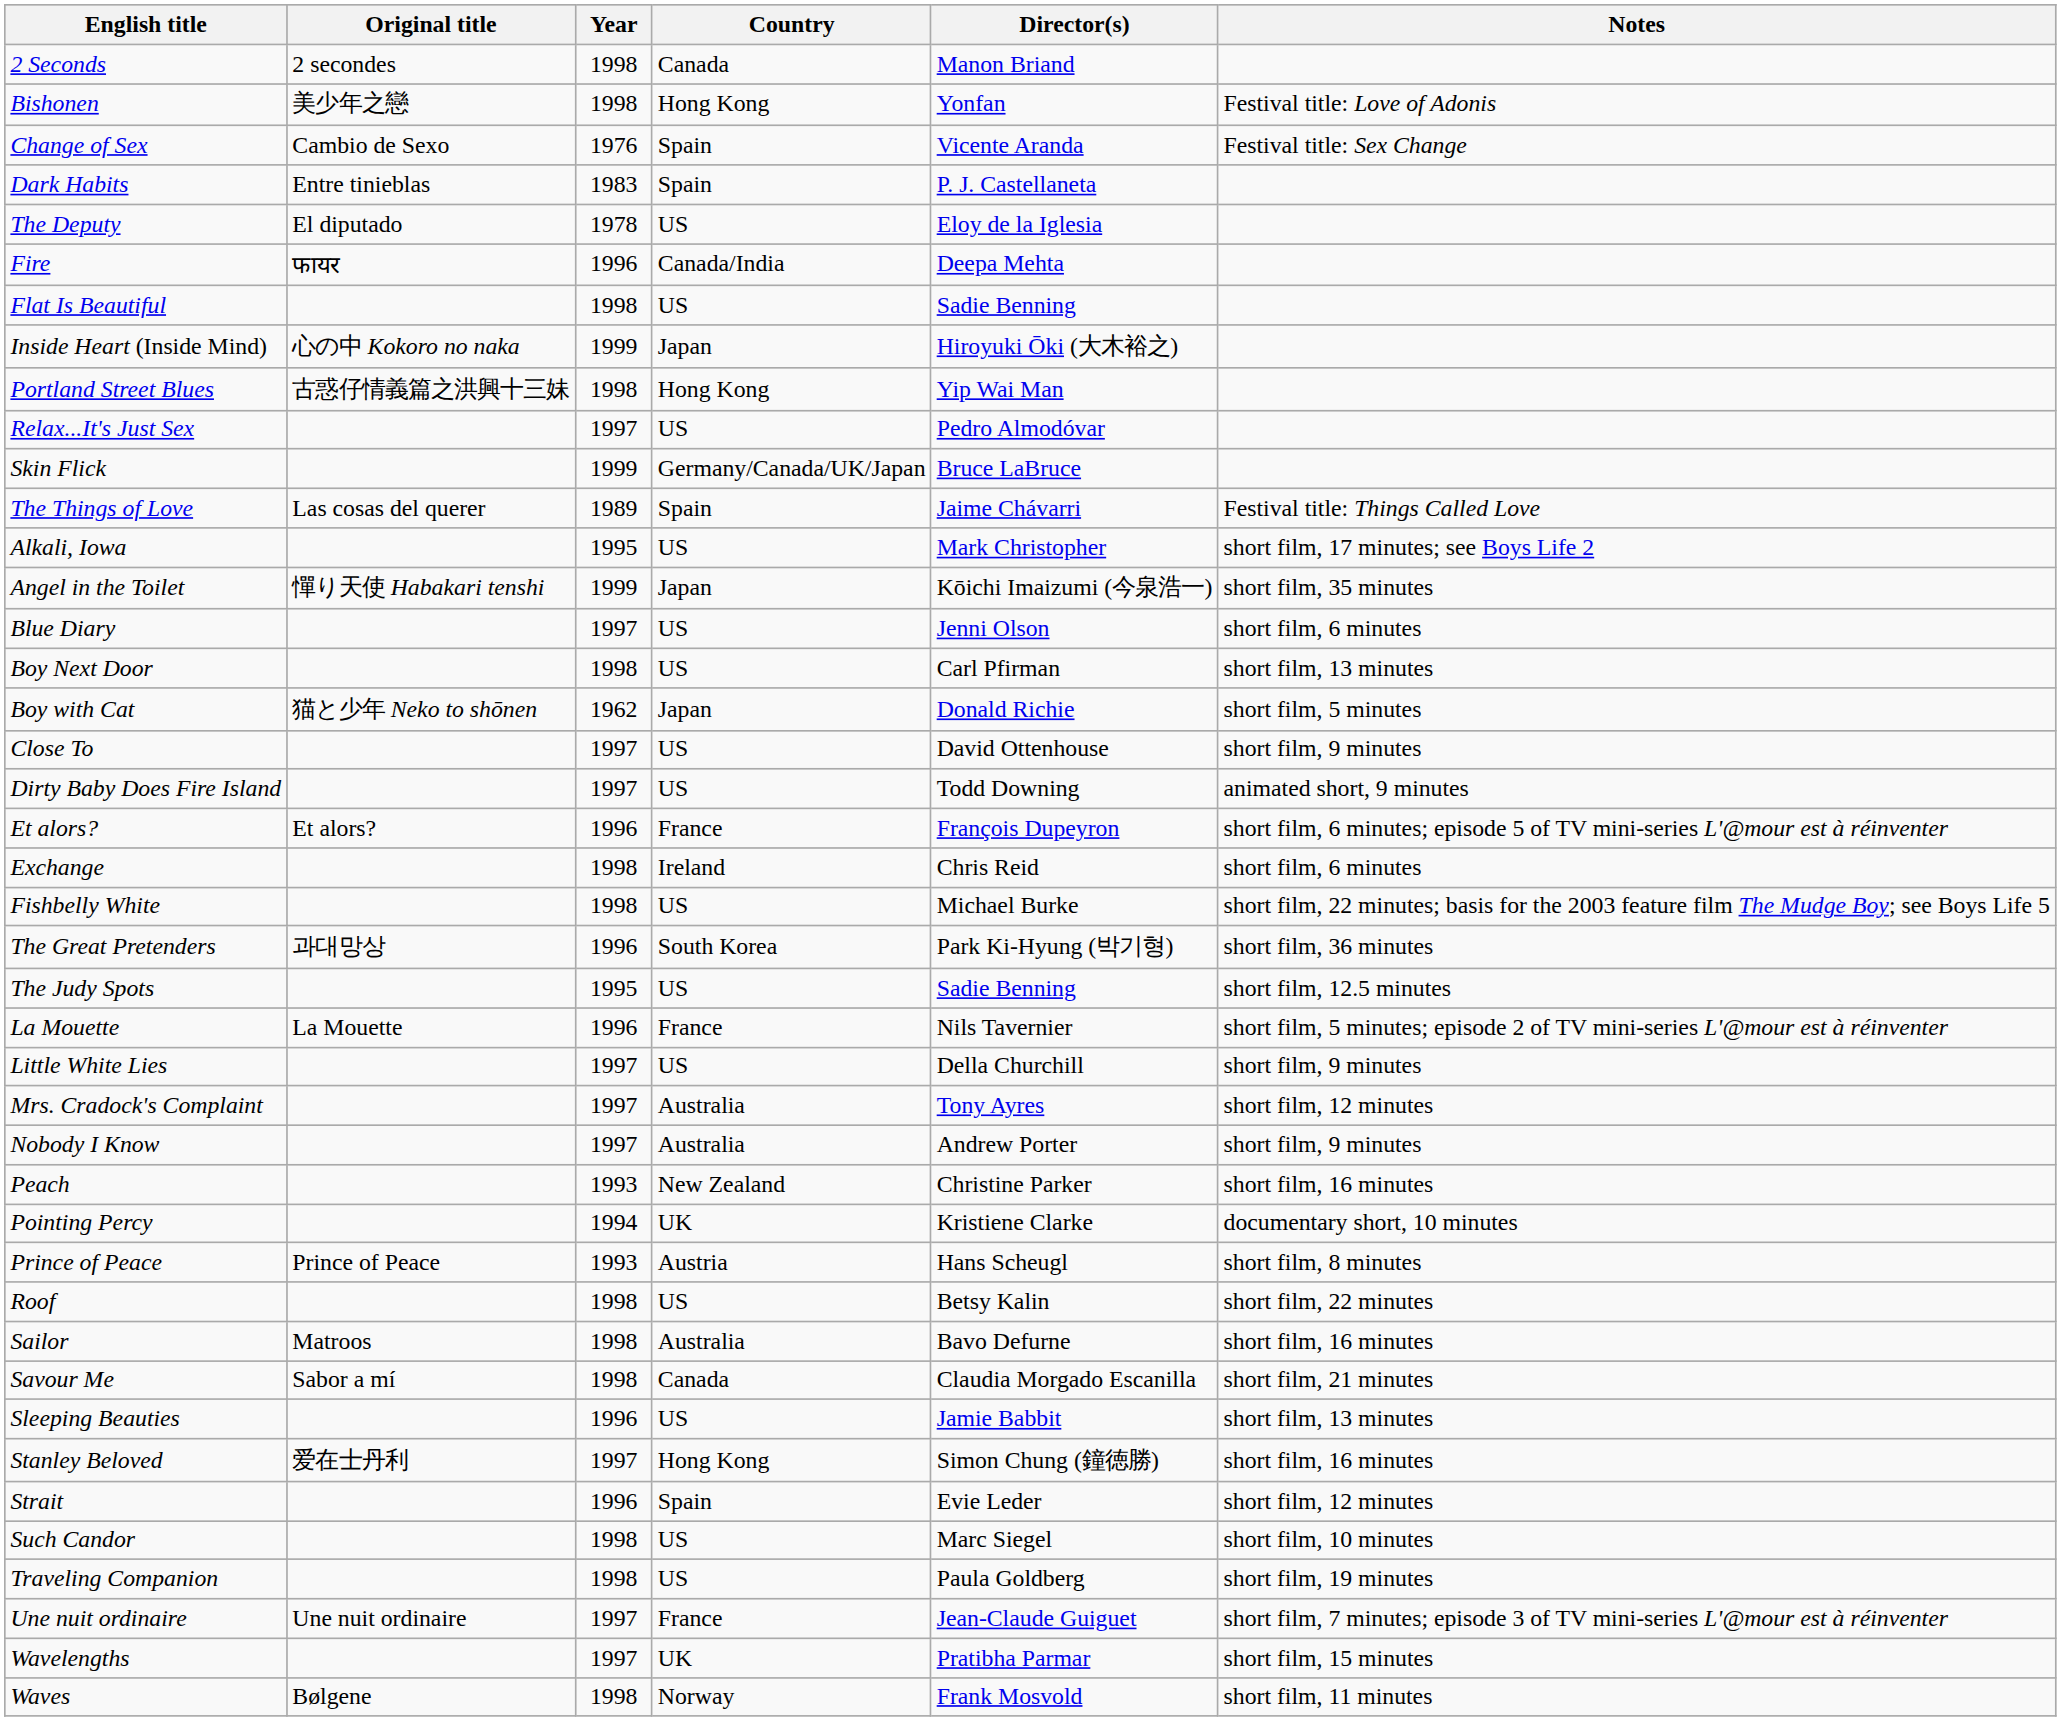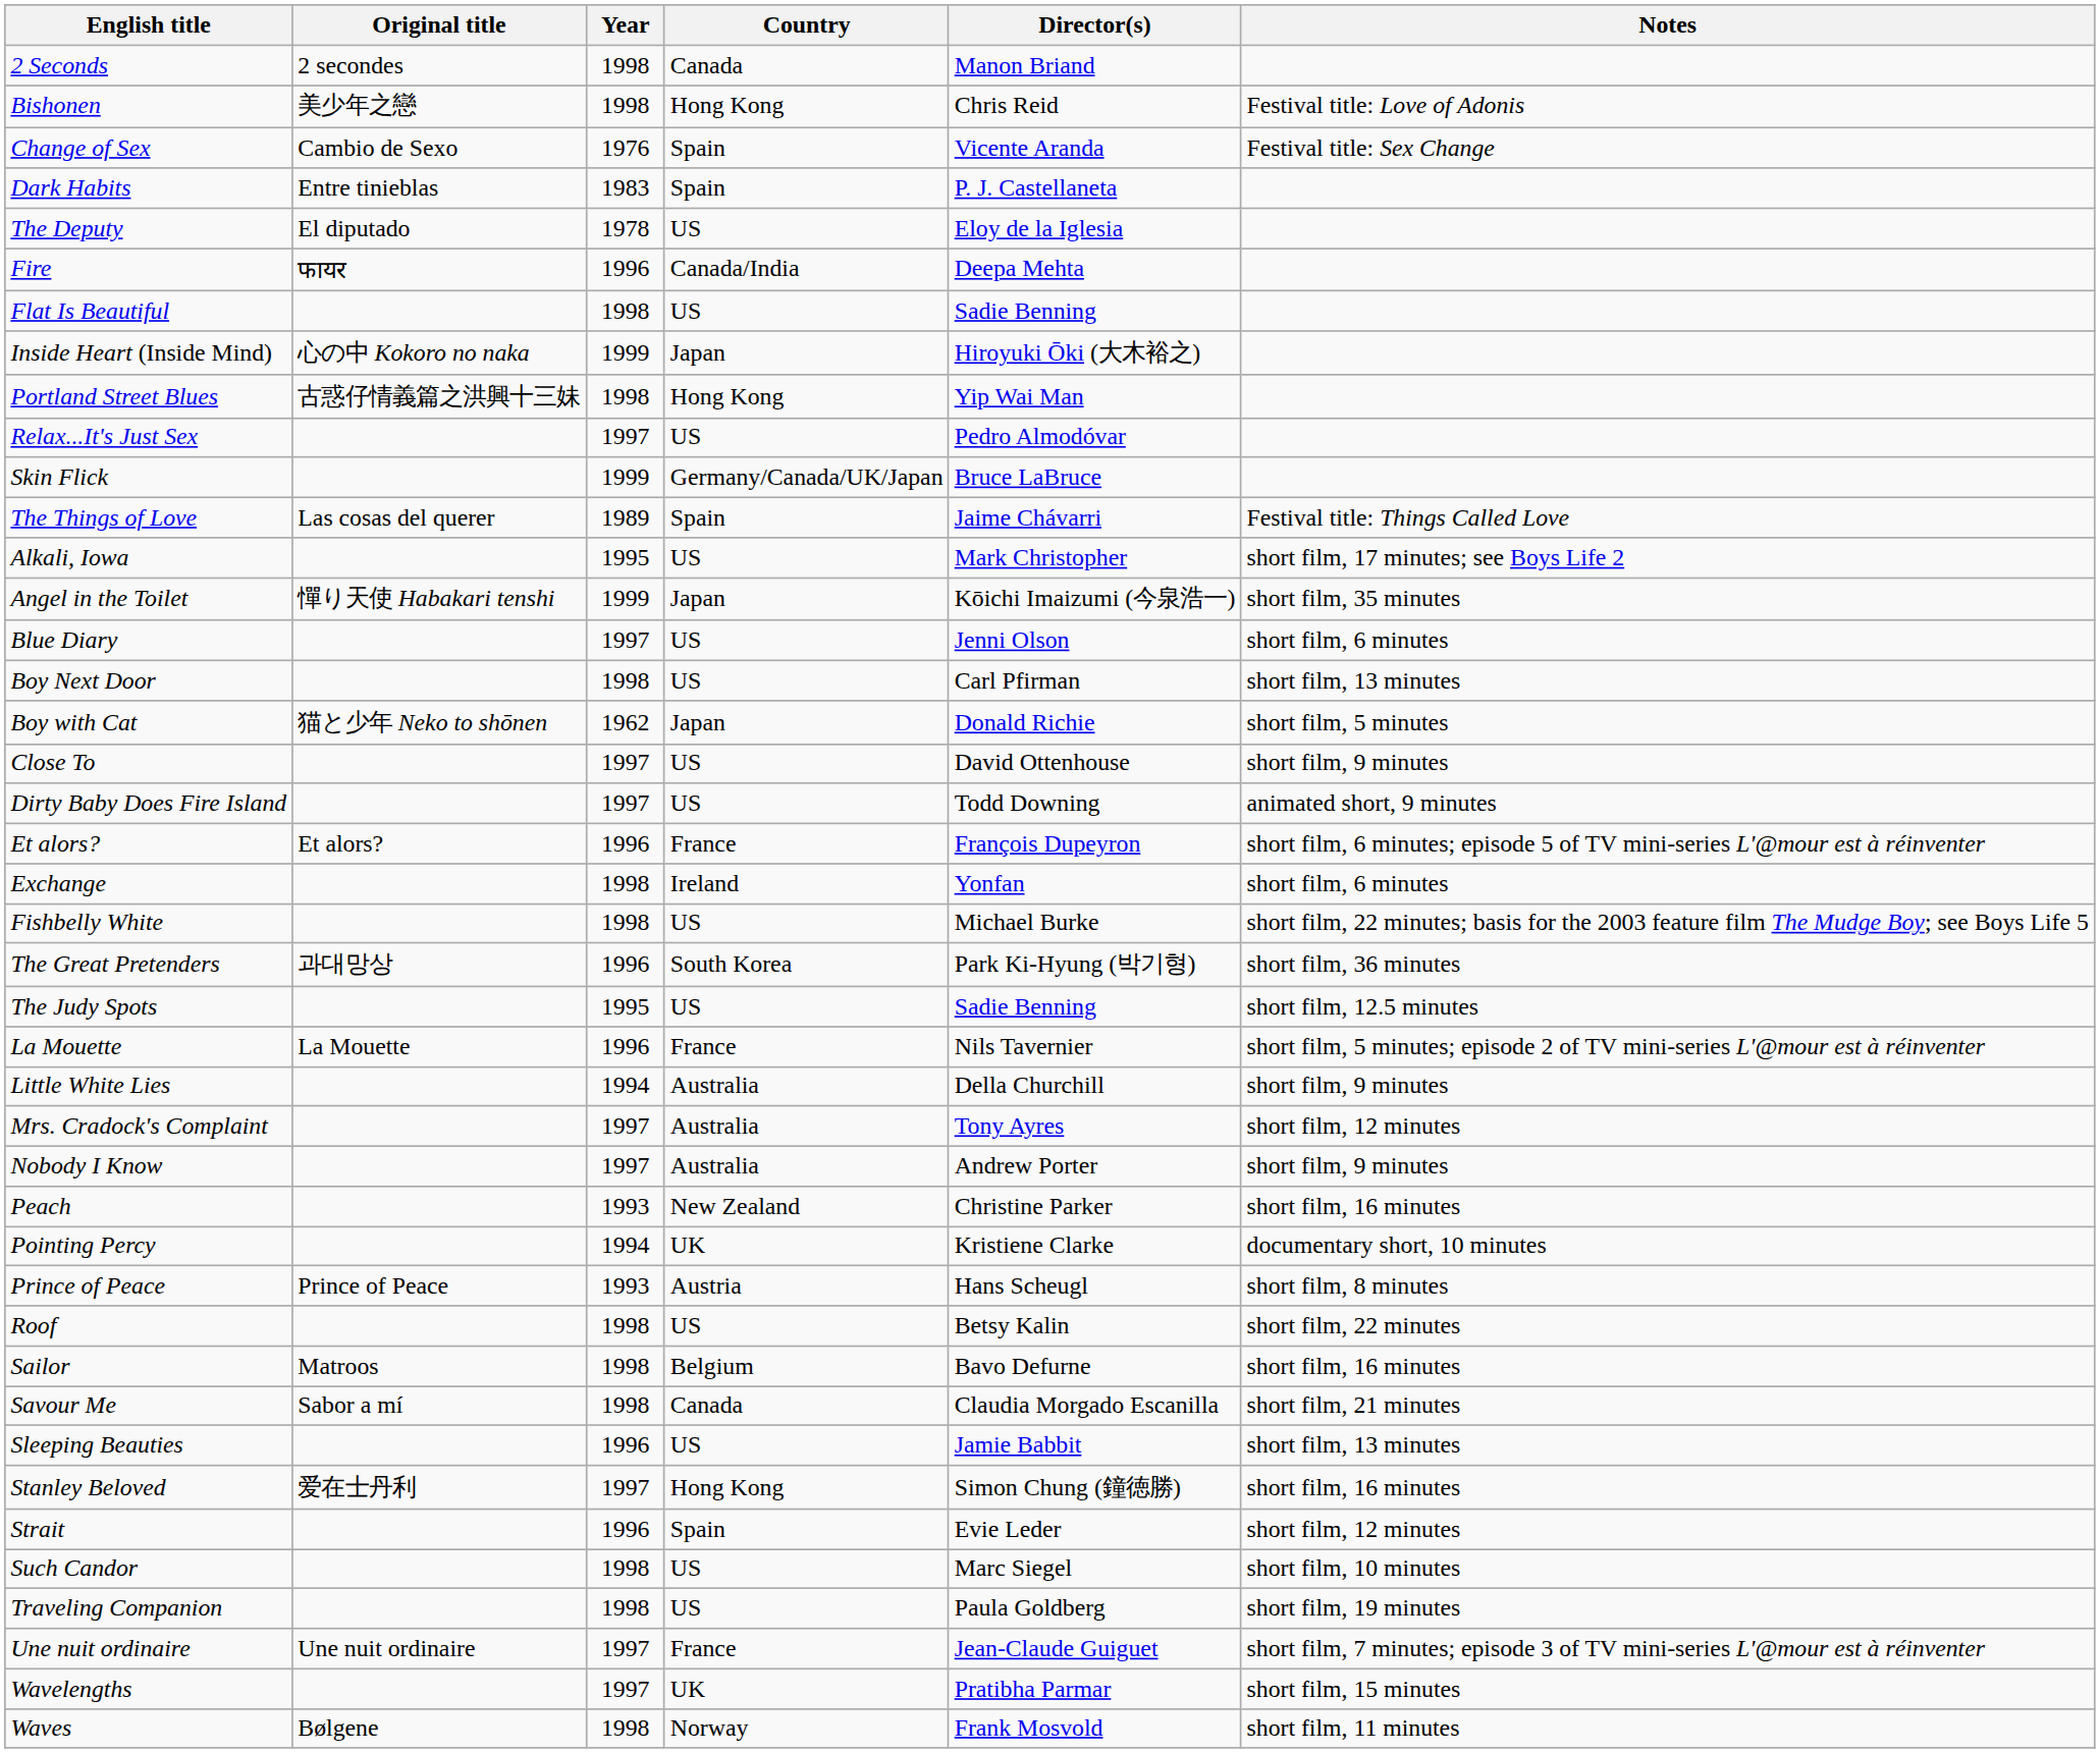 <table class="wikitable" style="font-size: 90%;">
 <tr>
 <th>English title</th>
 <th>Original title</th>
 <th style="width:40px;">Year</th>
 <th>Country</th>
 <th>Director(s)</th>
 <th>Notes</th>
 </tr>
 <tr>
 <td><em><a href='#'>2 Seconds</a></em></td>
 <td>2 secondes</td>
 <td style="text-align:center;">1998</td>
 <td>Canada</td>
 <td><a href='#'>Manon Briand</a></td>
 <td></td>
 </tr>
 <tr>
 <td><em><a href='#'>Bishonen</a></em></td>
 <td>美少年之戀</td>
 <td style="text-align:center;">1998</td>
 <td>Hong Kong</td>
-<td><a href='#'>Yonfan</a></td>
+<td>Chris Reid</td>
 <td>Festival title: <em>Love of Adonis</em></td>
 </tr>
 <tr>
 <td><em><a href='#'>Change of Sex</a></em></td>
 <td>Cambio de Sexo</td>
 <td style="text-align:center;">1976</td>
 <td>Spain</td>
 <td><a href='#'>Vicente Aranda</a></td>
 <td>Festival title: <em>Sex Change</em></td>
 </tr>
 <tr>
 <td><em><a href='#'>Dark Habits</a></em></td>
 <td>Entre tinieblas</td>
 <td style="text-align:center;">1983</td>
 <td>Spain</td>
 <td><a href='#'>P. J. Castellaneta</a></td>
 <td></td>
 </tr>
 <tr>
 <td><em><a href='#'>The Deputy</a></em></td>
 <td>El diputado</td>
 <td style="text-align:center;">1978</td>
 <td>US</td>
 <td><a href='#'>Eloy de la Iglesia</a></td>
 <td></td>
 </tr>
 <tr>
 <td><em><a href='#'>Fire</a></em></td>
 <td>फायर</td>
 <td style="text-align:center;">1996</td>
 <td>Canada/India</td>
 <td><a href='#'>Deepa Mehta</a></td>
 <td></td>
 </tr>
 <tr>
 <td><em><a href='#'>Flat Is Beautiful</a></em></td>
 <td></td>
 <td style="text-align:center;">1998</td>
 <td>US</td>
 <td><a href='#'>Sadie Benning</a></td>
 <td></td>
 </tr>
 <tr>
 <td><em>Inside Heart</em> (Inside Mind)</td>
 <td>心の中 <em>Kokoro no naka</em></td>
 <td style="text-align:center;">1999</td>
 <td>Japan</td>
 <td><a href='#'>Hiroyuki Ōki</a> (大木裕之)</td>
 <td></td>
 </tr>
 <tr>
 <td><em><a href='#'>Portland Street Blues</a></em></td>
 <td>古惑仔情義篇之洪興十三妹</td>
 <td style="text-align:center;">1998</td>
 <td>Hong Kong</td>
 <td><a href='#'>Yip Wai Man</a></td>
 <td></td>
 </tr>
 <tr>
 <td><em><a href='#'>Relax...It's Just Sex</a></em></td>
 <td></td>
 <td style="text-align:center;">1997</td>
 <td>US</td>
 <td><a href='#'>Pedro Almodóvar</a></td>
 <td></td>
 </tr>
 <tr>
 <td><em>Skin Flick</em></td>
 <td></td>
 <td style="text-align:center;">1999</td>
 <td>Germany/Canada/UK/Japan</td>
 <td><a href='#'>Bruce LaBruce</a></td>
 <td></td>
 </tr>
 <tr>
 <td><em><a href='#'>The Things of Love</a></em></td>
 <td>Las cosas del querer</td>
 <td style="text-align:center;">1989</td>
 <td>Spain</td>
 <td><a href='#'>Jaime Chávarri</a></td>
 <td>Festival title: <em>Things Called Love</em></td>
 </tr>
 <tr>
 <td><em>Alkali, Iowa</em></td>
 <td></td>
 <td style="text-align:center;">1995</td>
 <td>US</td>
 <td><a href='#'>Mark Christopher</a></td>
 <td>short film, 17 minutes; see <a href='#'>Boys Life 2</a></td>
 </tr>
 <tr>
 <td><em>Angel in the Toilet</em></td>
 <td>憚り天使 <em>Habakari tenshi</em></td>
 <td style="text-align:center;">1999</td>
 <td>Japan</td>
 <td>Kōichi Imaizumi (今泉浩一)</td>
 <td>short film, 35 minutes</td>
 </tr>
 <tr>
 <td><em>Blue Diary</em></td>
 <td></td>
 <td style="text-align:center;">1997</td>
 <td>US</td>
 <td><a href='#'>Jenni Olson</a></td>
 <td>short film, 6 minutes</td>
 </tr>
 <tr>
 <td><em>Boy Next Door</em></td>
 <td></td>
 <td style="text-align:center;">1998</td>
 <td>US</td>
 <td>Carl Pfirman</td>
 <td>short film, 13 minutes</td>
 </tr>
 <tr>
 <td><em>Boy with Cat</em></td>
 <td>猫と少年 <em>Neko to shōnen</em></td>
 <td style="text-align:center;">1962</td>
 <td>Japan</td>
 <td><a href='#'>Donald Richie</a></td>
 <td>short film, 5 minutes</td>
 </tr>
 <tr>
 <td><em>Close To</em></td>
 <td></td>
 <td style="text-align:center;">1997</td>
 <td>US</td>
 <td>David Ottenhouse</td>
 <td>short film, 9 minutes</td>
 </tr>
 <tr>
 <td><em>Dirty Baby Does Fire Island</em></td>
 <td></td>
 <td style="text-align:center;">1997</td>
 <td>US</td>
 <td>Todd Downing</td>
 <td>animated short, 9 minutes</td>
 </tr>
 <tr>
 <td><em>Et alors?</em></td>
 <td>Et alors?</td>
 <td style="text-align:center;">1996</td>
 <td>France</td>
 <td><a href='#'>François Dupeyron</a></td>
 <td>short film, 6 minutes; episode 5 of TV mini-series <em>L'@mour est à réinventer</em></td>
 </tr>
 <tr>
 <td><em>Exchange</em></td>
 <td></td>
 <td style="text-align:center;">1998</td>
 <td>Ireland</td>
-<td>Chris Reid</td>
+<td><a href='#'>Yonfan</a></td>
 <td>short film, 6 minutes</td>
 </tr>
 <tr>
 <td><em>Fishbelly White</em></td>
 <td></td>
 <td style="text-align:center;">1998</td>
 <td>US</td>
 <td>Michael Burke</td>
 <td>short film, 22 minutes; basis for the 2003 feature film <em><a href='#'>The Mudge Boy</a></em>; see Boys Life 5</td>
 </tr>
 <tr>
 <td><em>The Great Pretenders</em></td>
 <td>과대망상</td>
 <td style="text-align:center;">1996</td>
 <td>South Korea</td>
 <td>Park Ki-Hyung (박기형)</td>
 <td>short film, 36 minutes</td>
 </tr>
 <tr>
 <td><em>The Judy Spots</em></td>
 <td></td>
 <td style="text-align:center;">1995</td>
 <td>US</td>
 <td><a href='#'>Sadie Benning</a></td>
 <td>short film, 12.5 minutes</td>
 </tr>
 <tr>
 <td><em>La Mouette</em></td>
 <td>La Mouette</td>
 <td style="text-align:center;">1996</td>
 <td>France</td>
 <td>Nils Tavernier</td>
 <td>short film, 5 minutes; episode 2 of TV mini-series <em>L'@mour est à réinventer</em></td>
 </tr>
 <tr>
 <td><em>Little White Lies</em></td>
 <td></td>
-<td style="text-align:center;">1997</td>
-<td>US</td>
+<td style="text-align:center;">1994</td>
+<td>Australia</td>
 <td>Della Churchill</td>
 <td>short film, 9 minutes</td>
 </tr>
 <tr>
 <td><em>Mrs. Cradock's Complaint</em></td>
 <td></td>
 <td style="text-align:center;">1997</td>
 <td>Australia</td>
 <td><a href='#'>Tony Ayres</a></td>
 <td>short film, 12 minutes</td>
 </tr>
 <tr>
 <td><em>Nobody I Know</em></td>
 <td></td>
 <td style="text-align:center;">1997</td>
 <td>Australia</td>
 <td>Andrew Porter</td>
 <td>short film, 9 minutes</td>
 </tr>
 <tr>
 <td><em>Peach</em></td>
 <td></td>
 <td style="text-align:center;">1993</td>
 <td>New Zealand</td>
 <td>Christine Parker</td>
 <td>short film, 16 minutes</td>
 </tr>
 <tr>
 <td><em>Pointing Percy</em></td>
 <td></td>
 <td style="text-align:center;">1994</td>
 <td>UK</td>
 <td>Kristiene Clarke</td>
 <td>documentary short, 10 minutes</td>
 </tr>
 <tr>
 <td><em>Prince of Peace</em></td>
 <td>Prince of Peace</td>
 <td style="text-align:center;">1993</td>
 <td>Austria</td>
 <td>Hans Scheugl</td>
 <td>short film, 8 minutes</td>
 </tr>
 <tr>
 <td><em>Roof</em></td>
 <td></td>
 <td style="text-align:center;">1998</td>
 <td>US</td>
 <td>Betsy Kalin</td>
 <td>short film, 22 minutes</td>
 </tr>
 <tr>
 <td><em>Sailor</em></td>
 <td>Matroos</td>
 <td style="text-align:center;">1998</td>
-<td>Australia</td>
+<td>Belgium</td>
 <td>Bavo Defurne</td>
 <td>short film, 16 minutes</td>
 </tr>
 <tr>
 <td><em>Savour Me</em></td>
 <td>Sabor a mí</td>
 <td style="text-align:center;">1998</td>
 <td>Canada</td>
 <td>Claudia Morgado Escanilla</td>
 <td>short film, 21 minutes</td>
 </tr>
 <tr>
 <td><em>Sleeping Beauties</em></td>
 <td></td>
 <td style="text-align:center;">1996</td>
 <td>US</td>
 <td><a href='#'>Jamie Babbit</a></td>
 <td>short film, 13 minutes</td>
 </tr>
 <tr>
 <td><em>Stanley Beloved</em></td>
 <td>爱在士丹利</td>
 <td style="text-align:center;">1997</td>
 <td>Hong Kong</td>
 <td>Simon Chung (鐘徳勝)</td>
 <td>short film, 16 minutes</td>
 </tr>
 <tr>
 <td><em>Strait</em></td>
 <td></td>
 <td style="text-align:center;">1996</td>
 <td>Spain</td>
 <td>Evie Leder</td>
 <td>short film, 12 minutes</td>
 </tr>
 <tr>
 <td><em>Such Candor</em></td>
 <td></td>
 <td style="text-align:center;">1998</td>
 <td>US</td>
 <td>Marc Siegel</td>
 <td>short film, 10 minutes</td>
 </tr>
 <tr>
 <td><em>Traveling Companion</em></td>
 <td></td>
 <td style="text-align:center;">1998</td>
 <td>US</td>
 <td>Paula Goldberg</td>
 <td>short film, 19 minutes</td>
 </tr>
 <tr>
 <td><em>Une nuit ordinaire</em></td>
 <td>Une nuit ordinaire</td>
 <td style="text-align:center;">1997</td>
 <td>France</td>
 <td><a href='#'>Jean-Claude Guiguet</a></td>
 <td>short film, 7 minutes; episode 3 of TV mini-series <em>L'@mour est à réinventer</em></td>
 </tr>
 <tr>
 <td><em>Wavelengths</em></td>
 <td></td>
 <td style="text-align:center;">1997</td>
 <td>UK</td>
 <td><a href='#'>Pratibha Parmar</a></td>
 <td>short film, 15 minutes</td>
 </tr>
 <tr>
 <td><em>Waves</em></td>
 <td>Bølgene</td>
 <td style="text-align:center;">1998</td>
 <td>Norway</td>
 <td><a href='#'>Frank Mosvold</a></td>
 <td>short film, 11 minutes</td>
 </tr>
 </table>
